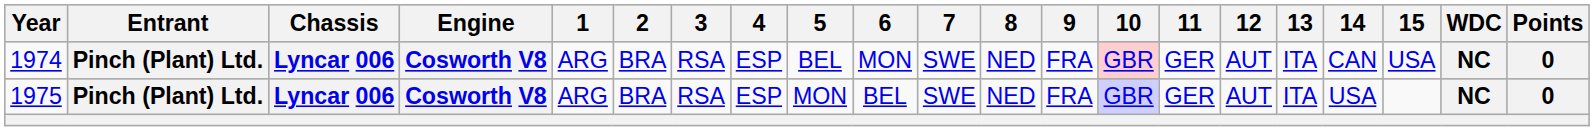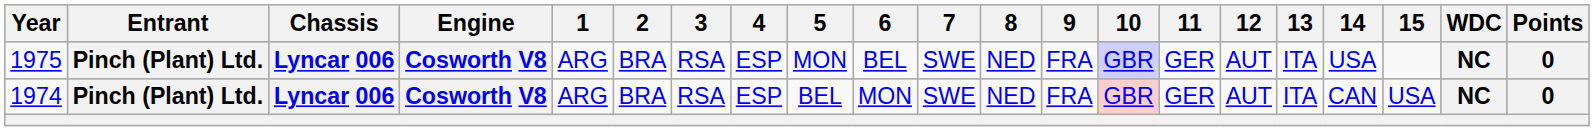 <table class="wikitable" style="text-align:center; font-size:90%">
 <tr>
 <th>Year</th>
 <th>Entrant</th>
 <th>Chassis</th>
 <th>Engine</th>
 <th>1</th>
 <th>2</th>
 <th>3</th>
 <th>4</th>
 <th>5</th>
 <th>6</th>
 <th>7</th>
 <th>8</th>
 <th>9</th>
 <th>10</th>
 <th>11</th>
 <th>12</th>
 <th>13</th>
 <th>14</th>
 <th>15</th>
 <th>WDC</th>
 <th>Points</th>
 </tr>
 <tr>
+<td><a href='#'>1975</a></td>
+<th>Pinch (Plant) Ltd.</th>
+<th><a href='#'>Lyncar</a> <a href='#'>006</a></th>
+<th><a href='#'>Cosworth</a> <a href='#'>V8</a></th>
+<td><a href='#'>ARG</a></td>
+<td><a href='#'>BRA</a></td>
+<td><a href='#'>RSA</a></td>
+<td><a href='#'>ESP</a></td>
+<td><a href='#'>MON</a></td>
+<td><a href='#'>BEL</a></td>
+<td><a href='#'>SWE</a></td>
+<td><a href='#'>NED</a></td>
+<td><a href='#'>FRA</a></td>
+<td style="background:#CFCFFF;"><a href='#'>GBR</a><br></td>
+<td><a href='#'>GER</a></td>
+<td><a href='#'>AUT</a></td>
+<td><a href='#'>ITA</a></td>
+<td><a href='#'>USA</a></td>
+<td></td>
+<th>NC</th>
+<th>0</th>
+</tr>
+<tr>
 <td><a href='#'>1974</a></td>
 <th>Pinch (Plant) Ltd.</th>
 <th><a href='#'>Lyncar</a> <a href='#'>006</a></th>
 <th><a href='#'>Cosworth</a> <a href='#'>V8</a></th>
 <td><a href='#'>ARG</a></td>
 <td><a href='#'>BRA</a></td>
 <td><a href='#'>RSA</a></td>
 <td><a href='#'>ESP</a></td>
 <td><a href='#'>BEL</a></td>
 <td><a href='#'>MON</a></td>
 <td><a href='#'>SWE</a></td>
 <td><a href='#'>NED</a></td>
 <td><a href='#'>FRA</a></td>
 <td style="background:#FFCFCF;"><a href='#'>GBR</a><br></td>
 <td><a href='#'>GER</a></td>
 <td><a href='#'>AUT</a></td>
 <td><a href='#'>ITA</a></td>
 <td><a href='#'>CAN</a></td>
 <td><a href='#'>USA</a></td>
 <th>NC</th>
 <th>0</th>
 </tr>
 <tr>
-<td><a href='#'>1975</a></td>
-<th>Pinch (Plant) Ltd.</th>
-<th><a href='#'>Lyncar</a> <a href='#'>006</a></th>
-<th><a href='#'>Cosworth</a> <a href='#'>V8</a></th>
-<td><a href='#'>ARG</a></td>
-<td><a href='#'>BRA</a></td>
-<td><a href='#'>RSA</a></td>
-<td><a href='#'>ESP</a></td>
-<td><a href='#'>MON</a></td>
-<td><a href='#'>BEL</a></td>
-<td><a href='#'>SWE</a></td>
-<td><a href='#'>NED</a></td>
-<td><a href='#'>FRA</a></td>
-<td style="background:#CFCFFF;"><a href='#'>GBR</a><br></td>
-<td><a href='#'>GER</a></td>
-<td><a href='#'>AUT</a></td>
-<td><a href='#'>ITA</a></td>
-<td><a href='#'>USA</a></td>
-<td></td>
-<th>NC</th>
-<th>0</th>
-</tr>
-<tr>
 <th colspan="21"></th>
 </tr>
 </table>
